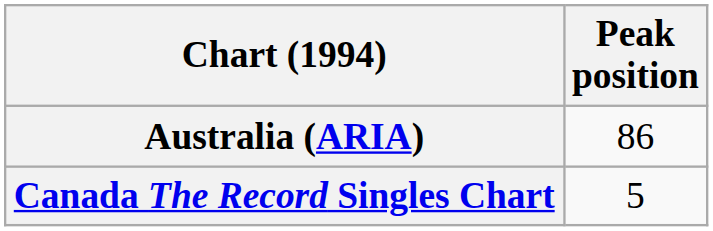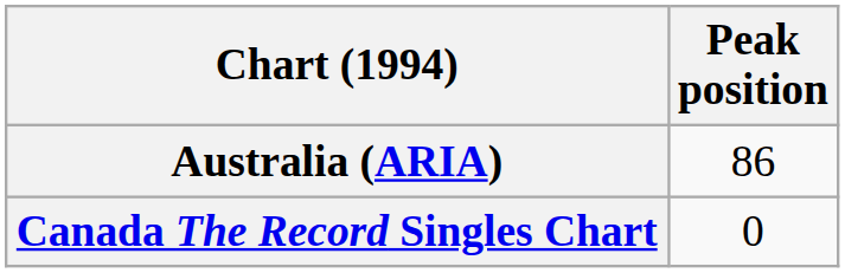 <table class="wikitable sortable plainrowheaders" style="text-align:center">
 <tr>
 <th scope="col">Chart (1994)</th>
 <th scope="col">Peak<br>position</th>
 </tr>
 <tr>
 <th scope="row">Australia (<a href='#'>ARIA</a>)</th>
 <td>86</td>
 </tr>
 <tr>
 <th scope="row"><a href='#'>Canada <em>The Record</em> Singles Chart</a></th>
-<td>5</td>
+<td>0</td>
 </tr>
 </table>
